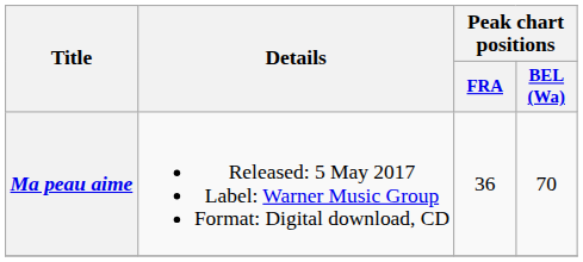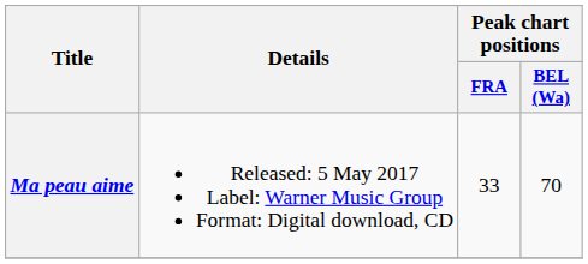 <table class="wikitable plainrowheaders" style="text-align:center;">
 <tr>
 <th scope="col" rowspan="2">Title</th>
 <th scope="col" rowspan="2">Details</th>
 <th scope="col" colspan="2">Peak chart positions</th>
 </tr>
 <tr>
 <th scope="col" style="width:3em;font-size:85%;"><a href='#'>FRA</a><br></th>
 <th scope="col" style="width:3em;font-size:85%;"><a href='#'>BEL<br>(Wa)</a><br></th>
 </tr>
 <tr>
 <th scope="row"><em><a href='#'>Ma peau aime</a></em></th>
 <td><br><ul><li>Released: 5 May 2017</li><li>Label: <a href='#'>Warner Music Group</a></li><li>Format: Digital download, CD</li></ul></td>
-<td>36</td>
+<td>33</td>
 <td>70</td>
 </tr>
 <tr>
 </tr>
 </table>
